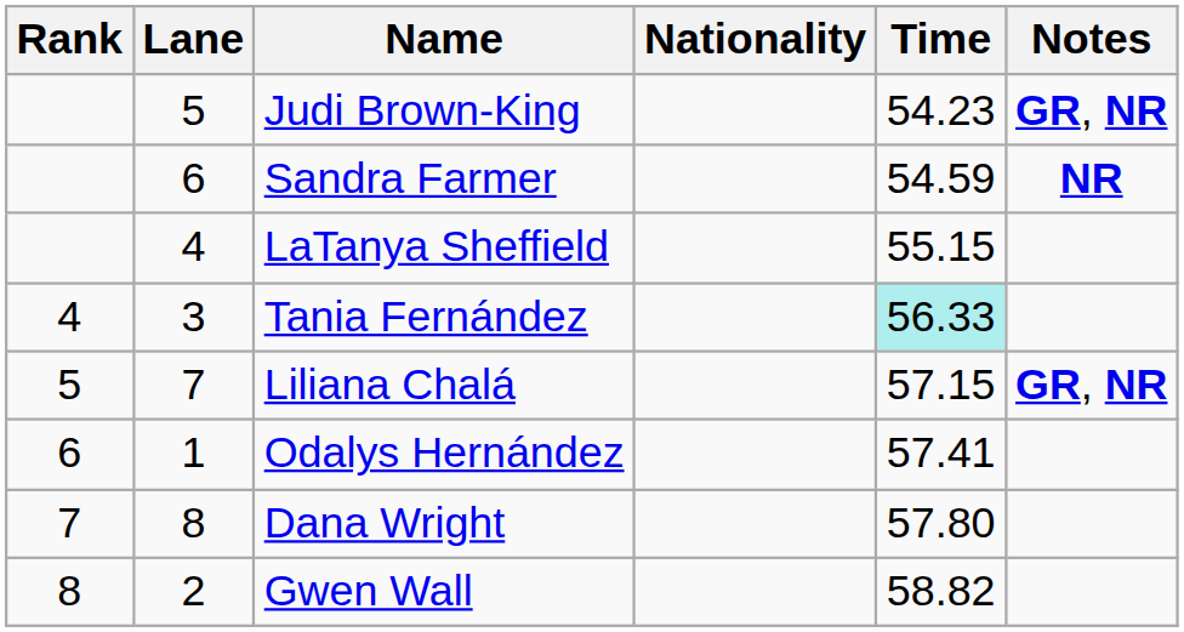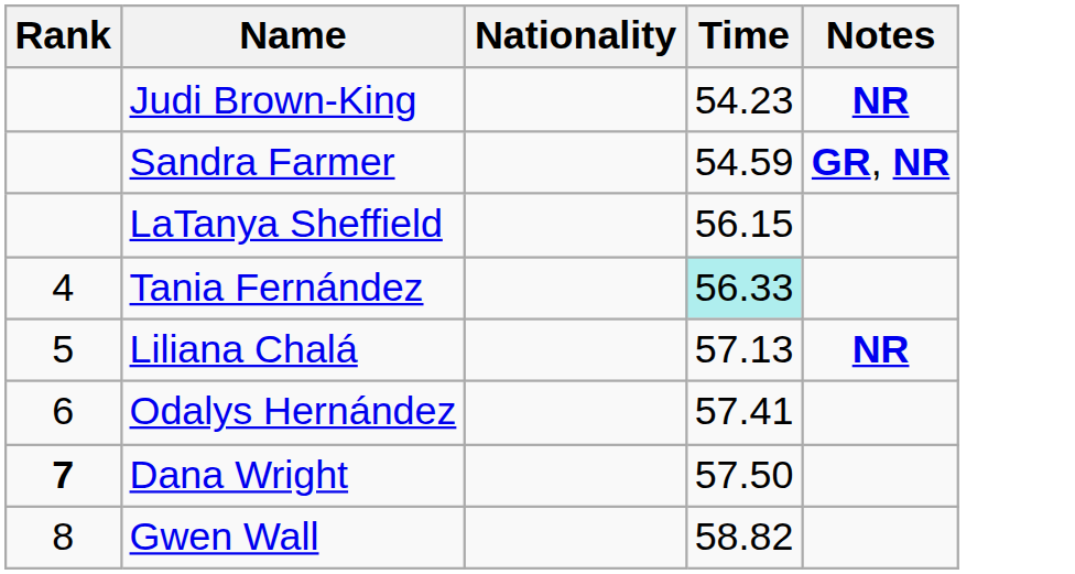 <table class="wikitable sortable" style="text-align:center">
 <tr>
 <th>Rank</th>
-<th>Lane</th>
 <th>Name</th>
 <th>Nationality</th>
 <th>Time</th>
 <th>Notes</th>
 </tr>
 <tr>
 <td></td>
-<td>5</td>
 <td align=left><a href='#'>Judi Brown-King</a></td>
 <td align=left></td>
 <td>54.23</td>
+<td><strong><a href='#'>NR</a></strong></td>
+</tr>
+<tr>
+<td></td>
+<td align=left><a href='#'>Sandra Farmer</a></td>
+<td align=left></td>
+<td>54.59</td>
 <td><strong><a href='#'>GR</a></strong>, <strong><a href='#'>NR</a></strong></td>
 </tr>
 <tr>
 <td></td>
-<td>6</td>
-<td align=left><a href='#'>Sandra Farmer</a></td>
-<td align=left></td>
-<td>54.59</td>
-<td><strong><a href='#'>NR</a></strong></td>
-</tr>
-<tr>
-<td></td>
-<td>4</td>
 <td align=left><a href='#'>LaTanya Sheffield</a></td>
 <td align=left></td>
-<td>55.15</td>
+<td>56.15</td>
 <td></td>
 </tr>
 <tr>
 <td>4</td>
-<td>3</td>
 <td align=left><a href='#'>Tania Fernández</a></td>
 <td align=left></td>
 <td style="background: paleturquoise;">56.33</td>
 <td></td>
 </tr>
 <tr>
 <td>5</td>
-<td>7</td>
 <td align=left><a href='#'>Liliana Chalá</a></td>
 <td align=left></td>
-<td>57.15</td>
-<td><strong><a href='#'>GR</a></strong>, <strong><a href='#'>NR</a></strong></td>
+<td>57.13</td>
+<td><strong><a href='#'>NR</a></strong></td>
 </tr>
 <tr>
 <td>6</td>
-<td>1</td>
 <td align=left><a href='#'>Odalys Hernández</a></td>
 <td align=left></td>
 <td>57.41</td>
 <td></td>
 </tr>
 <tr>
-<td>7</td>
-<td>8</td>
+<td><strong>7</strong></td>
 <td align=left><a href='#'>Dana Wright</a></td>
 <td align=left></td>
-<td>57.80</td>
+<td>57.50</td>
 <td></td>
 </tr>
 <tr>
 <td>8</td>
-<td>2</td>
 <td align=left><a href='#'>Gwen Wall</a></td>
 <td align=left></td>
 <td>58.82</td>
 <td></td>
 </tr>
 </table>
